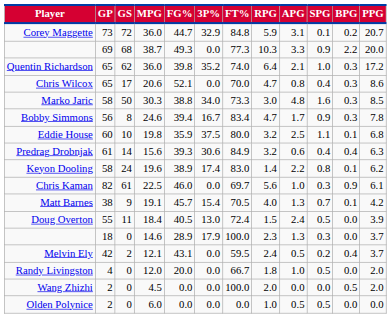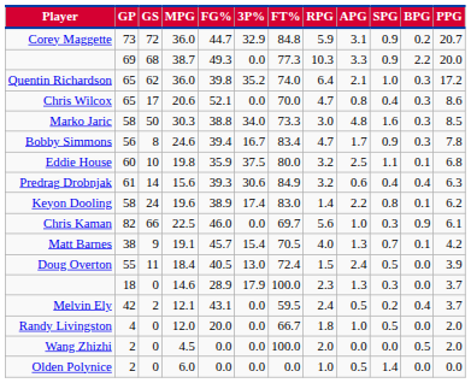 <table class="wikitable sortable" style="text-align:right;">
 <tr>
 <th style="background:#D50032; color:#FFFFFF; border-top:#003DA5 3px solid; border-bottom:#003DA5 3px solid;">Player</th>
 <th style="background:#D50032; color:#FFFFFF; border-top:#003DA5 3px solid; border-bottom:#003DA5 3px solid;">GP</th>
 <th style="background:#D50032; color:#FFFFFF; border-top:#003DA5 3px solid; border-bottom:#003DA5 3px solid;">GS</th>
 <th style="background:#D50032; color:#FFFFFF; border-top:#003DA5 3px solid; border-bottom:#003DA5 3px solid;">MPG</th>
 <th style="background:#D50032; color:#FFFFFF; border-top:#003DA5 3px solid; border-bottom:#003DA5 3px solid;">FG%</th>
 <th style="background:#D50032; color:#FFFFFF; border-top:#003DA5 3px solid; border-bottom:#003DA5 3px solid;">3P%</th>
 <th style="background:#D50032; color:#FFFFFF; border-top:#003DA5 3px solid; border-bottom:#003DA5 3px solid;">FT%</th>
 <th style="background:#D50032; color:#FFFFFF; border-top:#003DA5 3px solid; border-bottom:#003DA5 3px solid;">RPG</th>
 <th style="background:#D50032; color:#FFFFFF; border-top:#003DA5 3px solid; border-bottom:#003DA5 3px solid;">APG</th>
 <th style="background:#D50032; color:#FFFFFF; border-top:#003DA5 3px solid; border-bottom:#003DA5 3px solid;">SPG</th>
 <th style="background:#D50032; color:#FFFFFF; border-top:#003DA5 3px solid; border-bottom:#003DA5 3px solid;">BPG</th>
 <th style="background:#D50032; color:#FFFFFF; border-top:#003DA5 3px solid; border-bottom:#003DA5 3px solid;">PPG</th>
 </tr>
 <tr>
 <td><a href='#'>Corey Maggette</a></td>
 <td>73</td>
 <td>72</td>
 <td>36.0</td>
 <td>44.7</td>
 <td>32.9</td>
 <td>84.8</td>
 <td>5.9</td>
 <td>3.1</td>
-<td>0.1</td>
+<td>0.9</td>
 <td>0.2</td>
 <td>20.7</td>
 </tr>
 <tr>
 <td></td>
 <td>69</td>
 <td>68</td>
 <td>38.7</td>
 <td>49.3</td>
 <td>0.0</td>
 <td>77.3</td>
 <td>10.3</td>
 <td>3.3</td>
 <td>0.9</td>
 <td>2.2</td>
 <td>20.0</td>
 </tr>
 <tr>
 <td><a href='#'>Quentin Richardson</a></td>
 <td>65</td>
 <td>62</td>
 <td>36.0</td>
 <td>39.8</td>
 <td>35.2</td>
 <td>74.0</td>
 <td>6.4</td>
 <td>2.1</td>
 <td>1.0</td>
 <td>0.3</td>
 <td>17.2</td>
 </tr>
 <tr>
 <td><a href='#'>Chris Wilcox</a></td>
 <td>65</td>
 <td>17</td>
 <td>20.6</td>
 <td>52.1</td>
 <td>0.0</td>
 <td>70.0</td>
 <td>4.7</td>
 <td>0.8</td>
 <td>0.4</td>
 <td>0.3</td>
 <td>8.6</td>
 </tr>
 <tr>
 <td><a href='#'>Marko Jaric</a></td>
 <td>58</td>
 <td>50</td>
 <td>30.3</td>
 <td>38.8</td>
 <td>34.0</td>
 <td>73.3</td>
 <td>3.0</td>
 <td>4.8</td>
 <td>1.6</td>
 <td>0.3</td>
 <td>8.5</td>
 </tr>
 <tr>
 <td><a href='#'>Bobby Simmons</a></td>
 <td>56</td>
 <td>8</td>
 <td>24.6</td>
 <td>39.4</td>
 <td>16.7</td>
 <td>83.4</td>
 <td>4.7</td>
 <td>1.7</td>
 <td>0.9</td>
 <td>0.3</td>
 <td>7.8</td>
 </tr>
 <tr>
 <td><a href='#'>Eddie House</a></td>
 <td>60</td>
 <td>10</td>
 <td>19.8</td>
 <td>35.9</td>
 <td>37.5</td>
 <td>80.0</td>
 <td>3.2</td>
 <td>2.5</td>
 <td>1.1</td>
 <td>0.1</td>
 <td>6.8</td>
 </tr>
 <tr>
 <td><a href='#'>Predrag Drobnjak</a></td>
 <td>61</td>
 <td>14</td>
 <td>15.6</td>
 <td>39.3</td>
 <td>30.6</td>
 <td>84.9</td>
 <td>3.2</td>
 <td>0.6</td>
 <td>0.4</td>
 <td>0.4</td>
 <td>6.3</td>
 </tr>
 <tr>
 <td><a href='#'>Keyon Dooling</a></td>
 <td>58</td>
 <td>24</td>
 <td>19.6</td>
 <td>38.9</td>
 <td>17.4</td>
 <td>83.0</td>
 <td>1.4</td>
 <td>2.2</td>
 <td>0.8</td>
 <td>0.1</td>
 <td>6.2</td>
 </tr>
 <tr>
 <td><a href='#'>Chris Kaman</a></td>
 <td>82</td>
-<td>61</td>
+<td>66</td>
 <td>22.5</td>
 <td>46.0</td>
 <td>0.0</td>
 <td>69.7</td>
 <td>5.6</td>
 <td>1.0</td>
 <td>0.3</td>
 <td>0.9</td>
 <td>6.1</td>
 </tr>
 <tr>
 <td><a href='#'>Matt Barnes</a></td>
 <td>38</td>
 <td>9</td>
 <td>19.1</td>
 <td>45.7</td>
 <td>15.4</td>
 <td>70.5</td>
 <td>4.0</td>
 <td>1.3</td>
 <td>0.7</td>
 <td>0.1</td>
 <td>4.2</td>
 </tr>
 <tr>
 <td><a href='#'>Doug Overton</a></td>
 <td>55</td>
 <td>11</td>
 <td>18.4</td>
 <td>40.5</td>
 <td>13.0</td>
 <td>72.4</td>
 <td>1.5</td>
 <td>2.4</td>
 <td>0.5</td>
 <td>0.0</td>
 <td>3.9</td>
 </tr>
 <tr>
 <td></td>
 <td>18</td>
 <td>0</td>
 <td>14.6</td>
 <td>28.9</td>
 <td>17.9</td>
 <td>100.0</td>
 <td>2.3</td>
 <td>1.3</td>
 <td>0.3</td>
 <td>0.0</td>
 <td>3.7</td>
 </tr>
 <tr>
 <td><a href='#'>Melvin Ely</a></td>
 <td>42</td>
 <td>2</td>
 <td>12.1</td>
 <td>43.1</td>
 <td>0.0</td>
 <td>59.5</td>
 <td>2.4</td>
 <td>0.5</td>
 <td>0.2</td>
 <td>0.4</td>
 <td>3.7</td>
 </tr>
 <tr>
 <td><a href='#'>Randy Livingston</a></td>
 <td>4</td>
 <td>0</td>
 <td>12.0</td>
 <td>20.0</td>
 <td>0.0</td>
 <td>66.7</td>
 <td>1.8</td>
 <td>1.0</td>
 <td>0.5</td>
 <td>0.0</td>
 <td>2.0</td>
 </tr>
 <tr>
 <td><a href='#'>Wang Zhizhi</a></td>
 <td>2</td>
 <td>0</td>
 <td>4.5</td>
 <td>0.0</td>
 <td>0.0</td>
 <td>100.0</td>
 <td>2.0</td>
 <td>0.0</td>
 <td>0.0</td>
 <td>0.5</td>
 <td>2.0</td>
 </tr>
 <tr>
 <td><a href='#'>Olden Polynice</a></td>
 <td>2</td>
 <td>0</td>
 <td>6.0</td>
 <td>0.0</td>
 <td>0.0</td>
 <td>0.0</td>
 <td>1.0</td>
 <td>0.5</td>
-<td>0.5</td>
+<td>1.4</td>
 <td>0.0</td>
 <td>0.0</td>
 </tr>
 </table>
